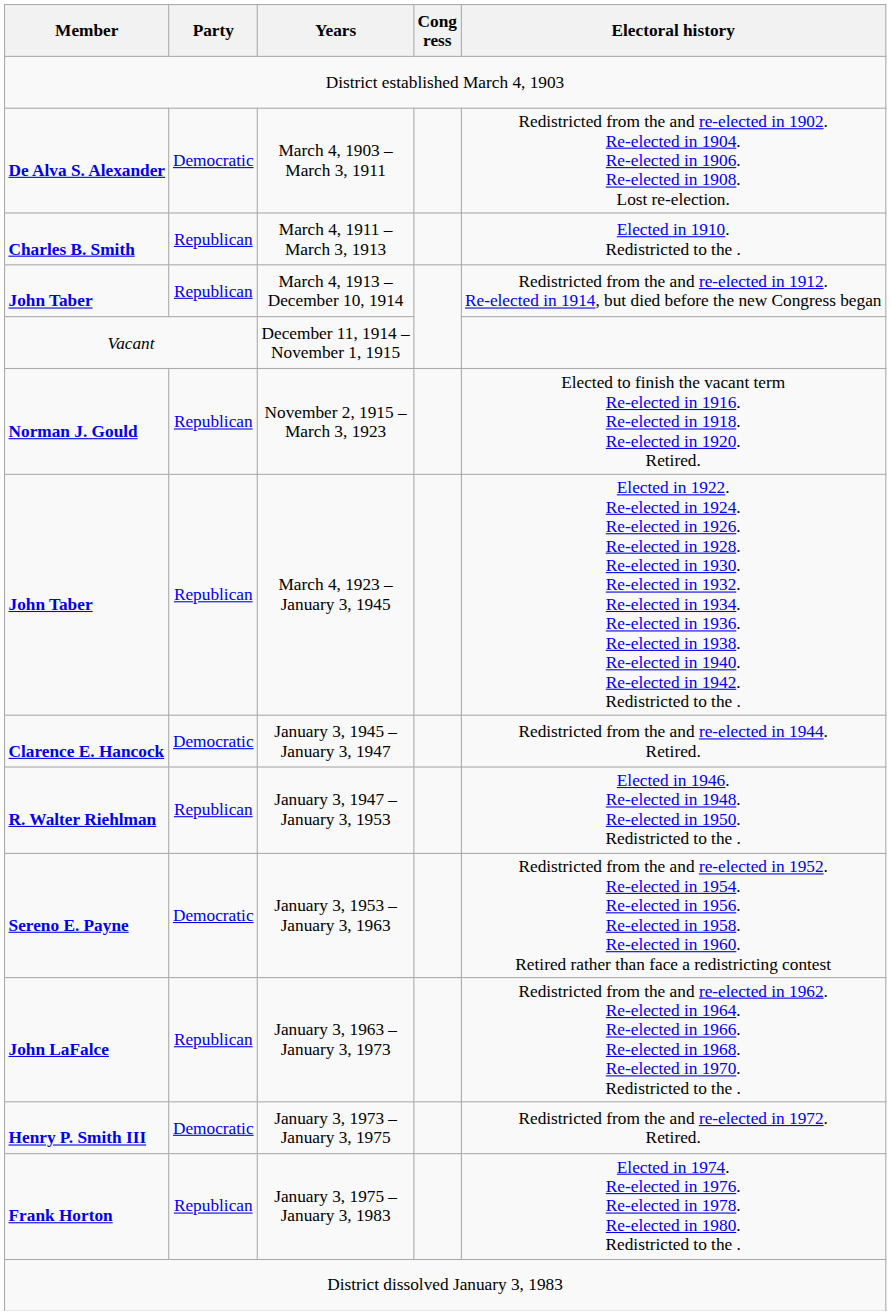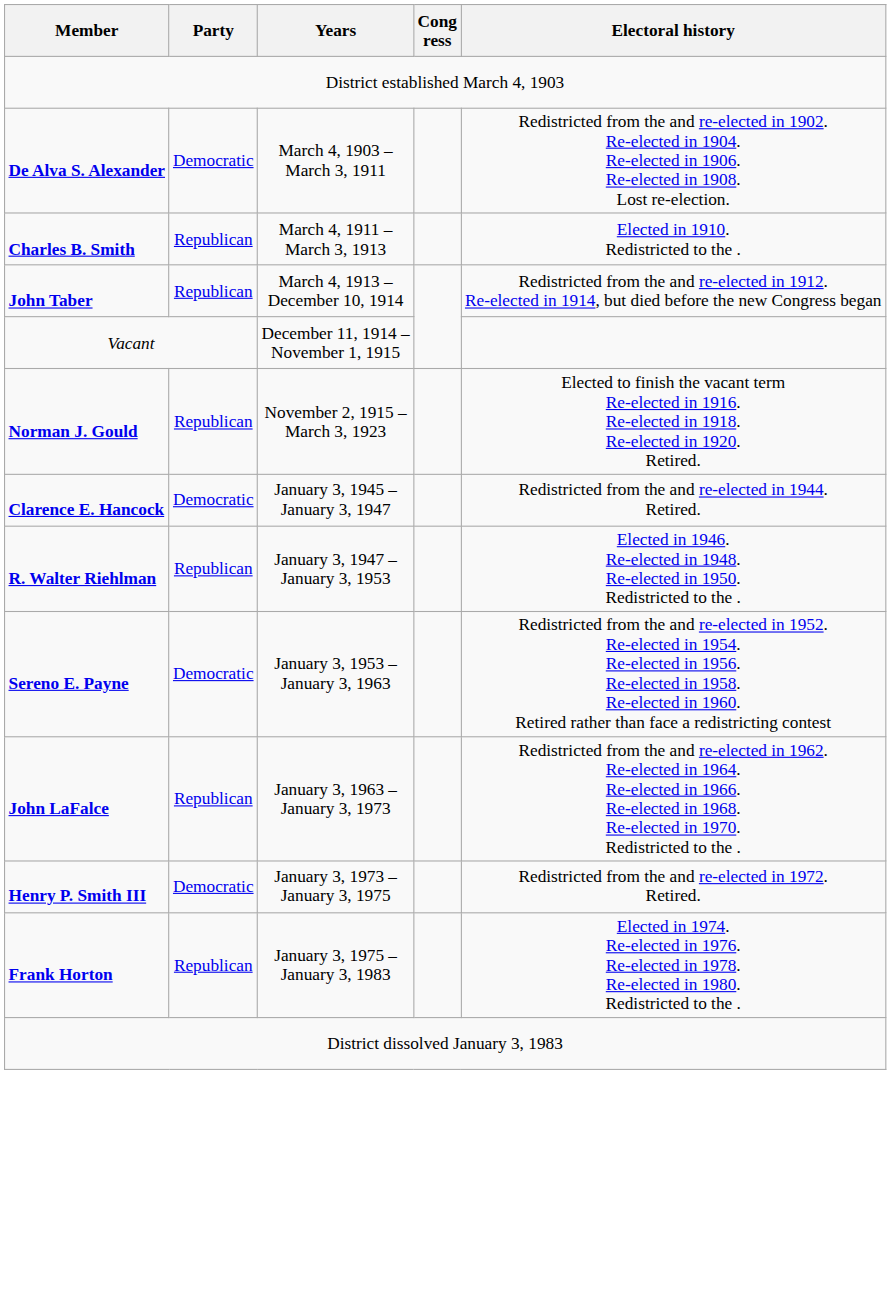 <table class=wikitable style="text-align:center">
 <tr style="height:3em">
 <th>Member</th>
 <th>Party</th>
 <th>Years</th>
 <th>Cong<br>ress</th>
 <th>Electoral history</th>
 </tr>
 <tr style="height:3em">
 <td colspan=5>District established March 4, 1903</td>
 </tr>
 <tr style="height:3em">
 <td align=left><br><strong><a href='#'>De Alva S. Alexander</a></strong><br></td>
 <td><a href='#'>Democratic</a></td>
 <td nowrap>March 4, 1903 –<br>March 3, 1911</td>
 <td></td>
 <td>Redistricted from the  and <a href='#'>re-elected in 1902</a>.<br><a href='#'>Re-elected in 1904</a>.<br><a href='#'>Re-elected in 1906</a>.<br><a href='#'>Re-elected in 1908</a>.<br>Lost re-election.</td>
 </tr>
 <tr style="height:3em">
 <td align=left><br><strong><a href='#'>Charles B. Smith</a></strong><br></td>
 <td><a href='#'>Republican</a></td>
 <td nowrap>March 4, 1911 –<br>March 3, 1913</td>
 <td></td>
 <td><a href='#'>Elected in 1910</a>.<br>Redistricted to the .</td>
 </tr>
 <tr style="height:3em">
 <td align=left><br><strong><a href='#'>John Taber</a></strong><br></td>
 <td><a href='#'>Republican</a></td>
 <td nowrap>March 4, 1913 –<br>December 10, 1914</td>
 <td rowspan=2></td>
 <td>Redistricted from the  and <a href='#'>re-elected in 1912</a>.<br><a href='#'>Re-elected in 1914</a>, but died before the new Congress began</td>
 </tr>
 <tr style="height:3em">
 <td colspan=2><em>Vacant</em></td>
 <td nowrap>December 11, 1914 –<br>November 1, 1915</td>
 <td></td>
 </tr>
 <tr style="height:3em">
 <td align=left><br><strong><a href='#'>Norman J. Gould</a></strong><br></td>
 <td><a href='#'>Republican</a></td>
 <td nowrap>November 2, 1915 –<br>March 3, 1923</td>
 <td></td>
 <td>Elected to finish the vacant term<br><a href='#'>Re-elected in 1916</a>.<br><a href='#'>Re-elected in 1918</a>.<br><a href='#'>Re-elected in 1920</a>.<br>Retired.</td>
-</tr>
-<tr style="height:3em">
-<td align=left><br><strong><a href='#'>John Taber</a></strong><br></td>
-<td><a href='#'>Republican</a></td>
-<td nowrap>March 4, 1923 –<br>January 3, 1945</td>
-<td></td>
-<td><a href='#'>Elected in 1922</a>.<br><a href='#'>Re-elected in 1924</a>.<br><a href='#'>Re-elected in 1926</a>.<br><a href='#'>Re-elected in 1928</a>.<br><a href='#'>Re-elected in 1930</a>.<br><a href='#'>Re-elected in 1932</a>.<br><a href='#'>Re-elected in 1934</a>.<br><a href='#'>Re-elected in 1936</a>.<br><a href='#'>Re-elected in 1938</a>.<br><a href='#'>Re-elected in 1940</a>.<br><a href='#'>Re-elected in 1942</a>.<br>Redistricted to the .</td>
 </tr>
 <tr style="height:3em">
 <td align=left><br><strong><a href='#'>Clarence E. Hancock</a></strong><br></td>
 <td><a href='#'>Democratic</a></td>
 <td nowrap>January 3, 1945 –<br>January 3, 1947</td>
 <td></td>
 <td>Redistricted from the  and <a href='#'>re-elected in 1944</a>.<br>Retired.</td>
 </tr>
 <tr style="height:3em">
 <td align=left><br><strong><a href='#'>R. Walter Riehlman</a></strong><br></td>
 <td><a href='#'>Republican</a></td>
 <td nowrap>January 3, 1947 –<br>January 3, 1953</td>
 <td></td>
 <td><a href='#'>Elected in 1946</a>.<br><a href='#'>Re-elected in 1948</a>.<br><a href='#'>Re-elected in 1950</a>.<br>Redistricted to the .</td>
 </tr>
 <tr style="height:3em">
 <td align=left><br><strong><a href='#'>Sereno E. Payne</a></strong><br></td>
 <td><a href='#'>Democratic</a></td>
 <td nowrap>January 3, 1953 –<br>January 3, 1963</td>
 <td></td>
 <td>Redistricted from the  and <a href='#'>re-elected in 1952</a>.<br><a href='#'>Re-elected in 1954</a>.<br><a href='#'>Re-elected in 1956</a>.<br><a href='#'>Re-elected in 1958</a>.<br><a href='#'>Re-elected in 1960</a>.<br>Retired rather than face a redistricting contest</td>
 </tr>
 <tr style="height:3em">
 <td align=left><br><strong><a href='#'>John LaFalce</a></strong><br></td>
 <td><a href='#'>Republican</a></td>
 <td nowrap>January 3, 1963 –<br>January 3, 1973</td>
 <td></td>
 <td>Redistricted from the  and <a href='#'>re-elected in 1962</a>.<br><a href='#'>Re-elected in 1964</a>.<br><a href='#'>Re-elected in 1966</a>.<br><a href='#'>Re-elected in 1968</a>.<br><a href='#'>Re-elected in 1970</a>.<br>Redistricted to the .</td>
 </tr>
 <tr style="height:3em">
 <td align=left><br><strong><a href='#'>Henry P. Smith III</a></strong><br></td>
 <td><a href='#'>Democratic</a></td>
 <td nowrap>January 3, 1973 –<br>January 3, 1975</td>
 <td></td>
 <td>Redistricted from the  and <a href='#'>re-elected in 1972</a>.<br>Retired.</td>
 </tr>
 <tr style="height:3em">
 <td align=left><br><strong><a href='#'>Frank Horton</a></strong><br></td>
 <td><a href='#'>Republican</a></td>
 <td nowrap>January 3, 1975 –<br>January 3, 1983</td>
 <td></td>
 <td><a href='#'>Elected in 1974</a>.<br><a href='#'>Re-elected in 1976</a>.<br><a href='#'>Re-elected in 1978</a>.<br><a href='#'>Re-elected in 1980</a>.<br>Redistricted to the .</td>
 </tr>
 <tr style="height:3em">
 <td colspan=5>District dissolved January 3, 1983</td>
 </tr>
 </table>
